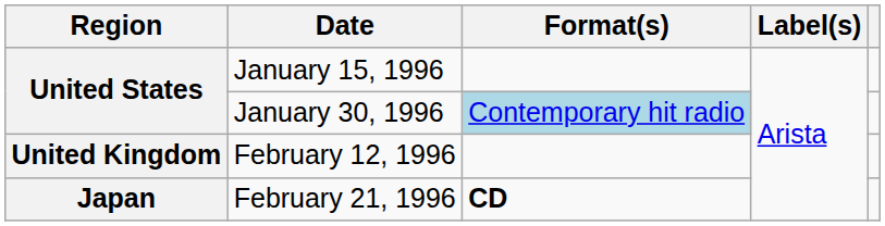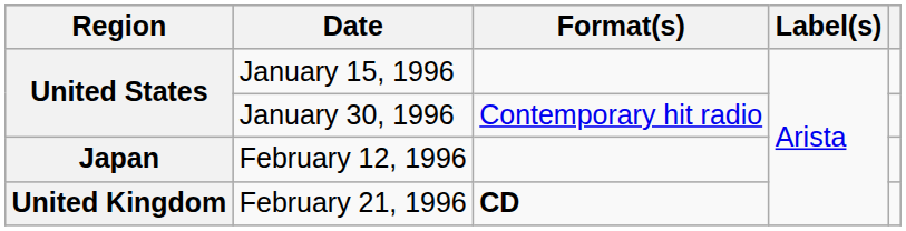 <table class="wikitable plainrowheaders">
 <tr>
 <th scope="col">Region</th>
 <th scope="col">Date</th>
 <th scope="col">Format(s)</th>
 <th scope="col">Label(s)</th>
 <th scope="col"></th>
 </tr>
 <tr>
 <th scope="row" rowspan="2">United States</th>
 <td>January 15, 1996</td>
 <td></td>
 <td rowspan="4"><a href='#'>Arista</a></td>
 <td align="center"></td>
 </tr>
 <tr>
 <td>January 30, 1996</td>
-<td style="background: lightblue;"><a href='#'>Contemporary hit radio</a></td>
+<td><a href='#'>Contemporary hit radio</a></td>
 <td align="center"></td>
 </tr>
 <tr>
-<th scope="row">United Kingdom</th>
+<th scope="row">Japan</th>
 <td>February 12, 1996</td>
 <td></td>
 <td align="center"></td>
 </tr>
 <tr>
-<th scope="row">Japan</th>
+<th scope="row">United Kingdom</th>
 <td>February 21, 1996</td>
 <td><strong>CD</strong></td>
 <td align="center"></td>
 </tr>
 </table>
